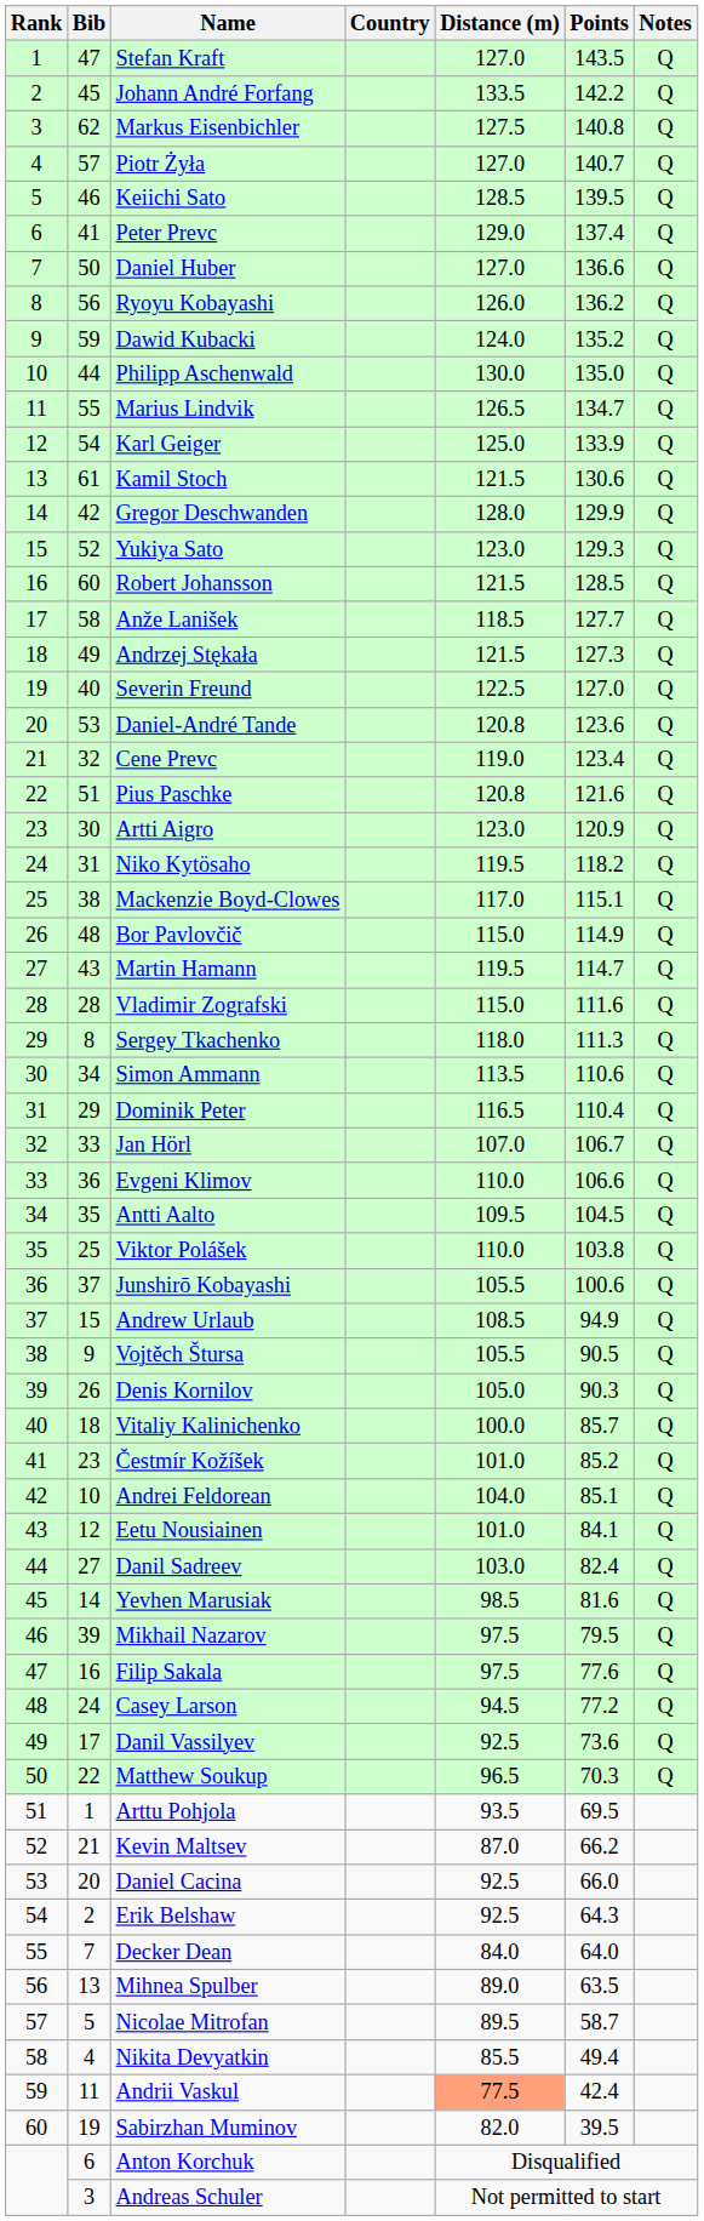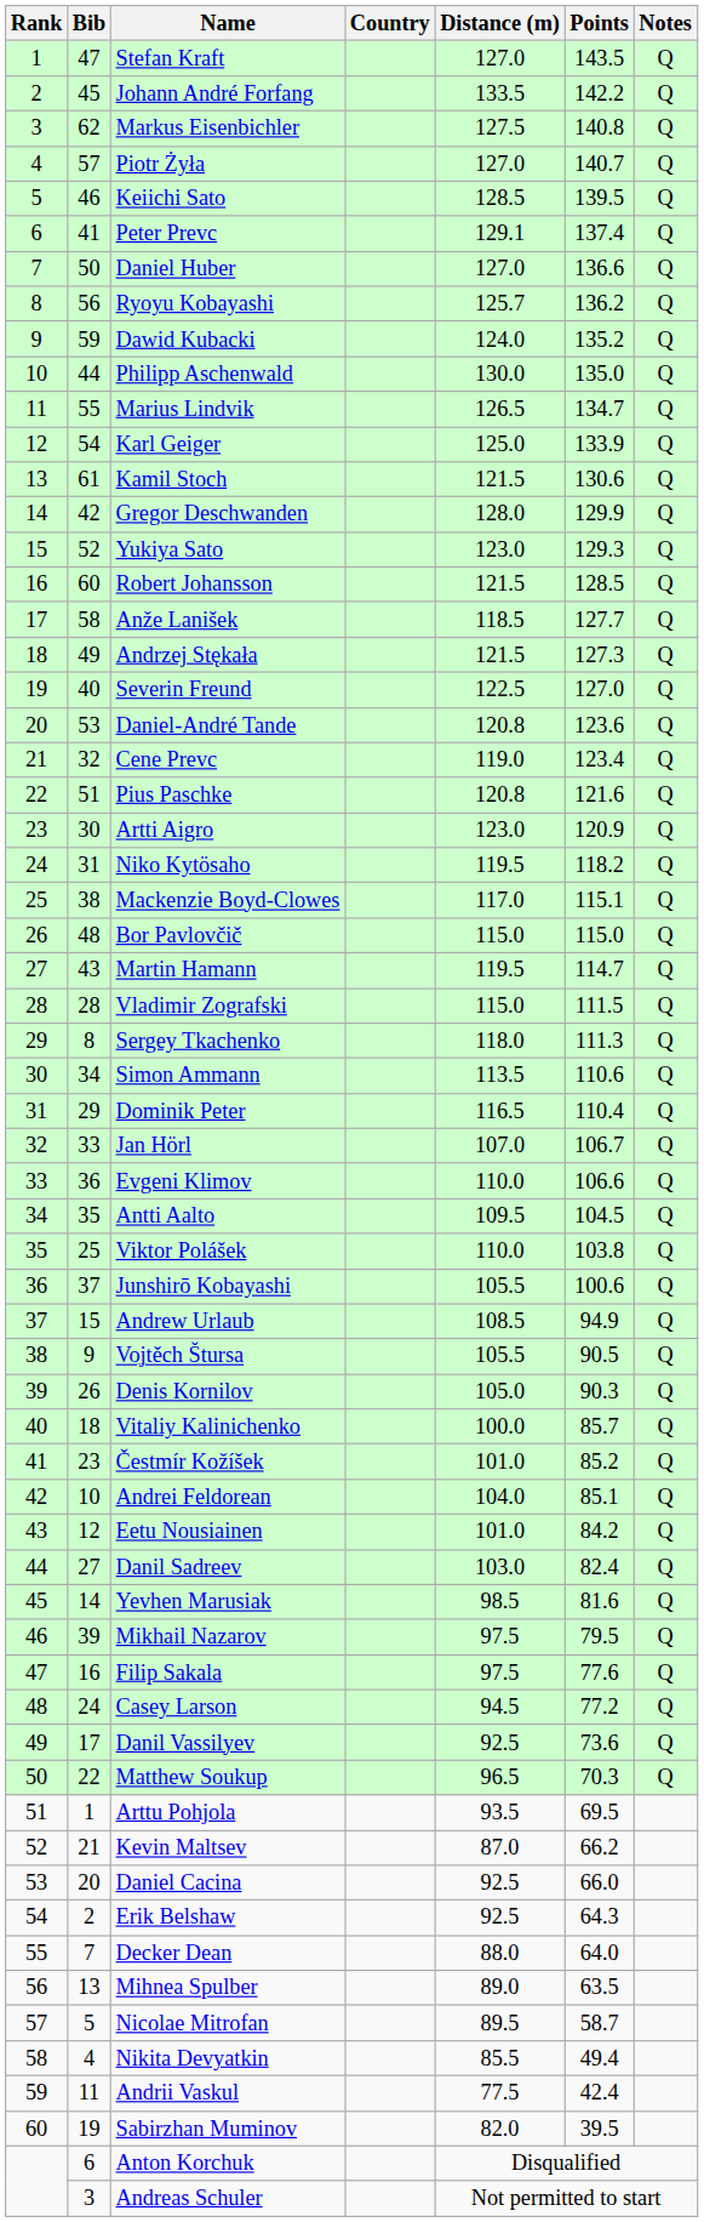 <table class="wikitable sortable" style="text-align:center">
 <tr>
 <th>Rank</th>
 <th>Bib</th>
 <th>Name</th>
 <th>Country</th>
 <th>Distance (m)</th>
 <th>Points</th>
 <th>Notes</th>
 </tr>
 <tr bgcolor=ccffcc>
 <td>1</td>
 <td>47</td>
 <td align=left><a href='#'>Stefan Kraft</a></td>
 <td align=left></td>
 <td>127.0</td>
 <td>143.5</td>
 <td>Q</td>
 </tr>
 <tr bgcolor=ccffcc>
 <td>2</td>
 <td>45</td>
 <td align=left><a href='#'>Johann André Forfang</a></td>
 <td align=left></td>
 <td>133.5</td>
 <td>142.2</td>
 <td>Q</td>
 </tr>
 <tr bgcolor=ccffcc>
 <td>3</td>
 <td>62</td>
 <td align=left><a href='#'>Markus Eisenbichler</a></td>
 <td align=left></td>
 <td>127.5</td>
 <td>140.8</td>
 <td>Q</td>
 </tr>
 <tr bgcolor=ccffcc>
 <td>4</td>
 <td>57</td>
 <td align=left><a href='#'>Piotr Żyła</a></td>
 <td align=left></td>
 <td>127.0</td>
 <td>140.7</td>
 <td>Q</td>
 </tr>
 <tr bgcolor=ccffcc>
 <td>5</td>
 <td>46</td>
 <td align=left><a href='#'>Keiichi Sato</a></td>
 <td align=left></td>
 <td>128.5</td>
 <td>139.5</td>
 <td>Q</td>
 </tr>
 <tr bgcolor=ccffcc>
 <td>6</td>
 <td>41</td>
 <td align=left><a href='#'>Peter Prevc</a></td>
 <td align=left></td>
-<td>129.0</td>
+<td>129.1</td>
 <td>137.4</td>
 <td>Q</td>
 </tr>
 <tr bgcolor=ccffcc>
 <td>7</td>
 <td>50</td>
 <td align=left><a href='#'>Daniel Huber</a></td>
 <td align=left></td>
 <td>127.0</td>
 <td>136.6</td>
 <td>Q</td>
 </tr>
 <tr bgcolor=ccffcc>
 <td>8</td>
 <td>56</td>
 <td align=left><a href='#'>Ryoyu Kobayashi</a></td>
 <td align=left></td>
-<td>126.0</td>
+<td>125.7</td>
 <td>136.2</td>
 <td>Q</td>
 </tr>
 <tr bgcolor=ccffcc>
 <td>9</td>
 <td>59</td>
 <td align=left><a href='#'>Dawid Kubacki</a></td>
 <td align=left></td>
 <td>124.0</td>
 <td>135.2</td>
 <td>Q</td>
 </tr>
 <tr bgcolor=ccffcc>
 <td>10</td>
 <td>44</td>
 <td align=left><a href='#'>Philipp Aschenwald</a></td>
 <td align=left></td>
 <td>130.0</td>
 <td>135.0</td>
 <td>Q</td>
 </tr>
 <tr bgcolor=ccffcc>
 <td>11</td>
 <td>55</td>
 <td align=left><a href='#'>Marius Lindvik</a></td>
 <td align=left></td>
 <td>126.5</td>
 <td>134.7</td>
 <td>Q</td>
 </tr>
 <tr bgcolor=ccffcc>
 <td>12</td>
 <td>54</td>
 <td align=left><a href='#'>Karl Geiger</a></td>
 <td align=left></td>
 <td>125.0</td>
 <td>133.9</td>
 <td>Q</td>
 </tr>
 <tr bgcolor=ccffcc>
 <td>13</td>
 <td>61</td>
 <td align=left><a href='#'>Kamil Stoch</a></td>
 <td align=left></td>
 <td>121.5</td>
 <td>130.6</td>
 <td>Q</td>
 </tr>
 <tr bgcolor=ccffcc>
 <td>14</td>
 <td>42</td>
 <td align=left><a href='#'>Gregor Deschwanden</a></td>
 <td align=left></td>
 <td>128.0</td>
 <td>129.9</td>
 <td>Q</td>
 </tr>
 <tr bgcolor=ccffcc>
 <td>15</td>
 <td>52</td>
 <td align=left><a href='#'>Yukiya Sato</a></td>
 <td align=left></td>
 <td>123.0</td>
 <td>129.3</td>
 <td>Q</td>
 </tr>
 <tr bgcolor=ccffcc>
 <td>16</td>
 <td>60</td>
 <td align=left><a href='#'>Robert Johansson</a></td>
 <td align=left></td>
 <td>121.5</td>
 <td>128.5</td>
 <td>Q</td>
 </tr>
 <tr bgcolor=ccffcc>
 <td>17</td>
 <td>58</td>
 <td align=left><a href='#'>Anže Lanišek</a></td>
 <td align=left></td>
 <td>118.5</td>
 <td>127.7</td>
 <td>Q</td>
 </tr>
 <tr bgcolor=ccffcc>
 <td>18</td>
 <td>49</td>
 <td align=left><a href='#'>Andrzej Stękała</a></td>
 <td align=left></td>
 <td>121.5</td>
 <td>127.3</td>
 <td>Q</td>
 </tr>
 <tr bgcolor=ccffcc>
 <td>19</td>
 <td>40</td>
 <td align=left><a href='#'>Severin Freund</a></td>
 <td align=left></td>
 <td>122.5</td>
 <td>127.0</td>
 <td>Q</td>
 </tr>
 <tr bgcolor=ccffcc>
 <td>20</td>
 <td>53</td>
 <td align=left><a href='#'>Daniel-André Tande</a></td>
 <td align=left></td>
 <td>120.8</td>
 <td>123.6</td>
 <td>Q</td>
 </tr>
 <tr bgcolor=ccffcc>
 <td>21</td>
 <td>32</td>
 <td align=left><a href='#'>Cene Prevc</a></td>
 <td align=left></td>
 <td>119.0</td>
 <td>123.4</td>
 <td>Q</td>
 </tr>
 <tr bgcolor=ccffcc>
 <td>22</td>
 <td>51</td>
 <td align=left><a href='#'>Pius Paschke</a></td>
 <td align=left></td>
 <td>120.8</td>
 <td>121.6</td>
 <td>Q</td>
 </tr>
 <tr bgcolor=ccffcc>
 <td>23</td>
 <td>30</td>
 <td align=left><a href='#'>Artti Aigro</a></td>
 <td align=left></td>
 <td>123.0</td>
 <td>120.9</td>
 <td>Q</td>
 </tr>
 <tr bgcolor=ccffcc>
 <td>24</td>
 <td>31</td>
 <td align=left><a href='#'>Niko Kytösaho</a></td>
 <td align=left></td>
 <td>119.5</td>
 <td>118.2</td>
 <td>Q</td>
 </tr>
 <tr bgcolor=ccffcc>
 <td>25</td>
 <td>38</td>
 <td align=left><a href='#'>Mackenzie Boyd-Clowes</a></td>
 <td align=left></td>
 <td>117.0</td>
 <td>115.1</td>
 <td>Q</td>
 </tr>
 <tr bgcolor=ccffcc>
 <td>26</td>
 <td>48</td>
 <td align=left><a href='#'>Bor Pavlovčič</a></td>
 <td align=left></td>
 <td>115.0</td>
-<td>114.9</td>
+<td>115.0</td>
 <td>Q</td>
 </tr>
 <tr bgcolor=ccffcc>
 <td>27</td>
 <td>43</td>
 <td align=left><a href='#'>Martin Hamann</a></td>
 <td align=left></td>
 <td>119.5</td>
 <td>114.7</td>
 <td>Q</td>
 </tr>
 <tr bgcolor=ccffcc>
 <td>28</td>
 <td>28</td>
 <td align=left><a href='#'>Vladimir Zografski</a></td>
 <td align=left></td>
 <td>115.0</td>
-<td>111.6</td>
+<td>111.5</td>
 <td>Q</td>
 </tr>
 <tr bgcolor=ccffcc>
 <td>29</td>
 <td>8</td>
 <td align=left><a href='#'>Sergey Tkachenko</a></td>
 <td align=left></td>
 <td>118.0</td>
 <td>111.3</td>
 <td>Q</td>
 </tr>
 <tr bgcolor=ccffcc>
 <td>30</td>
 <td>34</td>
 <td align=left><a href='#'>Simon Ammann</a></td>
 <td align=left></td>
 <td>113.5</td>
 <td>110.6</td>
 <td>Q</td>
 </tr>
 <tr bgcolor=ccffcc>
 <td>31</td>
 <td>29</td>
 <td align=left><a href='#'>Dominik Peter</a></td>
 <td align=left></td>
 <td>116.5</td>
 <td>110.4</td>
 <td>Q</td>
 </tr>
 <tr bgcolor=ccffcc>
 <td>32</td>
 <td>33</td>
 <td align=left><a href='#'>Jan Hörl</a></td>
 <td align=left></td>
 <td>107.0</td>
 <td>106.7</td>
 <td>Q</td>
 </tr>
 <tr bgcolor=ccffcc>
 <td>33</td>
 <td>36</td>
 <td align=left><a href='#'>Evgeni Klimov</a></td>
 <td align=left></td>
 <td>110.0</td>
 <td>106.6</td>
 <td>Q</td>
 </tr>
 <tr bgcolor=ccffcc>
 <td>34</td>
 <td>35</td>
 <td align=left><a href='#'>Antti Aalto</a></td>
 <td align=left></td>
 <td>109.5</td>
 <td>104.5</td>
 <td>Q</td>
 </tr>
 <tr bgcolor=ccffcc>
 <td>35</td>
 <td>25</td>
 <td align=left><a href='#'>Viktor Polášek</a></td>
 <td align=left></td>
 <td>110.0</td>
 <td>103.8</td>
 <td>Q</td>
 </tr>
 <tr bgcolor=ccffcc>
 <td>36</td>
 <td>37</td>
 <td align=left><a href='#'>Junshirō Kobayashi</a></td>
 <td align=left></td>
 <td>105.5</td>
 <td>100.6</td>
 <td>Q</td>
 </tr>
 <tr bgcolor=ccffcc>
 <td>37</td>
 <td>15</td>
 <td align=left><a href='#'>Andrew Urlaub</a></td>
 <td align=left></td>
 <td>108.5</td>
 <td>94.9</td>
 <td>Q</td>
 </tr>
 <tr bgcolor=ccffcc>
 <td>38</td>
 <td>9</td>
 <td align=left><a href='#'>Vojtěch Štursa</a></td>
 <td align=left></td>
 <td>105.5</td>
 <td>90.5</td>
 <td>Q</td>
 </tr>
 <tr bgcolor=ccffcc>
 <td>39</td>
 <td>26</td>
 <td align=left><a href='#'>Denis Kornilov</a></td>
 <td align=left></td>
 <td>105.0</td>
 <td>90.3</td>
 <td>Q</td>
 </tr>
 <tr bgcolor=ccffcc>
 <td>40</td>
 <td>18</td>
 <td align=left><a href='#'>Vitaliy Kalinichenko</a></td>
 <td align=left></td>
 <td>100.0</td>
 <td>85.7</td>
 <td>Q</td>
 </tr>
 <tr bgcolor=ccffcc>
 <td>41</td>
 <td>23</td>
 <td align=left><a href='#'>Čestmír Kožíšek</a></td>
 <td align=left></td>
 <td>101.0</td>
 <td>85.2</td>
 <td>Q</td>
 </tr>
 <tr bgcolor=ccffcc>
 <td>42</td>
 <td>10</td>
 <td align=left><a href='#'>Andrei Feldorean</a></td>
 <td align=left></td>
 <td>104.0</td>
 <td>85.1</td>
 <td>Q</td>
 </tr>
 <tr bgcolor=ccffcc>
 <td>43</td>
 <td>12</td>
 <td align=left><a href='#'>Eetu Nousiainen</a></td>
 <td align=left></td>
 <td>101.0</td>
-<td>84.1</td>
+<td>84.2</td>
 <td>Q</td>
 </tr>
 <tr bgcolor=ccffcc>
 <td>44</td>
 <td>27</td>
 <td align=left><a href='#'>Danil Sadreev</a></td>
 <td align=left></td>
 <td>103.0</td>
 <td>82.4</td>
 <td>Q</td>
 </tr>
 <tr bgcolor=ccffcc>
 <td>45</td>
 <td>14</td>
 <td align=left><a href='#'>Yevhen Marusiak</a></td>
 <td align=left></td>
 <td>98.5</td>
 <td>81.6</td>
 <td>Q</td>
 </tr>
 <tr bgcolor=ccffcc>
 <td>46</td>
 <td>39</td>
 <td align=left><a href='#'>Mikhail Nazarov</a></td>
 <td align=left></td>
 <td>97.5</td>
 <td>79.5</td>
 <td>Q</td>
 </tr>
 <tr bgcolor=ccffcc>
 <td>47</td>
 <td>16</td>
 <td align=left><a href='#'>Filip Sakala</a></td>
 <td align=left></td>
 <td>97.5</td>
 <td>77.6</td>
 <td>Q</td>
 </tr>
 <tr bgcolor=ccffcc>
 <td>48</td>
 <td>24</td>
 <td align=left><a href='#'>Casey Larson</a></td>
 <td align=left></td>
 <td>94.5</td>
 <td>77.2</td>
 <td>Q</td>
 </tr>
 <tr bgcolor=ccffcc>
 <td>49</td>
 <td>17</td>
 <td align=left><a href='#'>Danil Vassilyev</a></td>
 <td align=left></td>
 <td>92.5</td>
 <td>73.6</td>
 <td>Q</td>
 </tr>
 <tr bgcolor=ccffcc>
 <td>50</td>
 <td>22</td>
 <td align=left><a href='#'>Matthew Soukup</a></td>
 <td align=left></td>
 <td>96.5</td>
 <td>70.3</td>
 <td>Q</td>
 </tr>
 <tr>
 <td>51</td>
 <td>1</td>
 <td align=left><a href='#'>Arttu Pohjola</a></td>
 <td align=left></td>
 <td>93.5</td>
 <td>69.5</td>
 <td></td>
 </tr>
 <tr>
 <td>52</td>
 <td>21</td>
 <td align=left><a href='#'>Kevin Maltsev</a></td>
 <td align=left></td>
 <td>87.0</td>
 <td>66.2</td>
 <td></td>
 </tr>
 <tr>
 <td>53</td>
 <td>20</td>
 <td align=left><a href='#'>Daniel Cacina</a></td>
 <td align=left></td>
 <td>92.5</td>
 <td>66.0</td>
 <td></td>
 </tr>
 <tr>
 <td>54</td>
 <td>2</td>
 <td align=left><a href='#'>Erik Belshaw</a></td>
 <td align=left></td>
 <td>92.5</td>
 <td>64.3</td>
 <td></td>
 </tr>
 <tr>
 <td>55</td>
 <td>7</td>
 <td align=left><a href='#'>Decker Dean</a></td>
 <td align=left></td>
-<td>84.0</td>
+<td>88.0</td>
 <td>64.0</td>
 <td></td>
 </tr>
 <tr>
 <td>56</td>
 <td>13</td>
 <td align=left><a href='#'>Mihnea Spulber</a></td>
 <td align=left></td>
 <td>89.0</td>
 <td>63.5</td>
 <td></td>
 </tr>
 <tr>
 <td>57</td>
 <td>5</td>
 <td align=left><a href='#'>Nicolae Mitrofan</a></td>
 <td align=left></td>
 <td>89.5</td>
 <td>58.7</td>
 <td></td>
 </tr>
 <tr>
 <td>58</td>
 <td>4</td>
 <td align=left><a href='#'>Nikita Devyatkin</a></td>
 <td align=left></td>
 <td>85.5</td>
 <td>49.4</td>
 <td></td>
 </tr>
 <tr>
 <td>59</td>
 <td>11</td>
 <td align=left><a href='#'>Andrii Vaskul</a></td>
 <td align=left></td>
-<td style="background: lightsalmon;">77.5</td>
+<td>77.5</td>
 <td>42.4</td>
 <td></td>
 </tr>
 <tr>
 <td>60</td>
 <td>19</td>
 <td align=left><a href='#'>Sabirzhan Muminov</a></td>
 <td align=left></td>
 <td>82.0</td>
 <td>39.5</td>
 <td></td>
 </tr>
 <tr>
 <td rowspan=2></td>
 <td>6</td>
 <td align=left><a href='#'>Anton Korchuk</a></td>
 <td align=left></td>
 <td colspan=3>Disqualified</td>
 </tr>
 <tr>
 <td>3</td>
 <td align=left><a href='#'>Andreas Schuler</a></td>
 <td align=left></td>
 <td colspan=3>Not permitted to start</td>
 </tr>
 </table>
